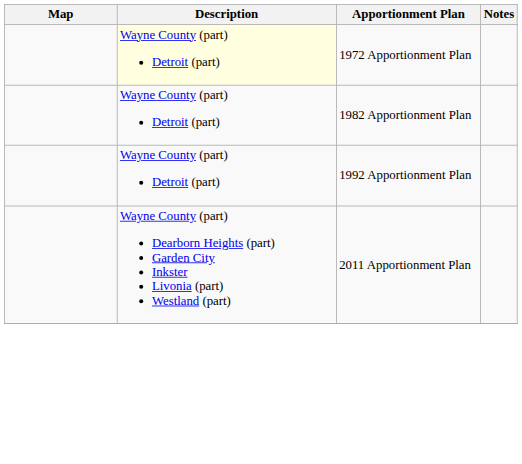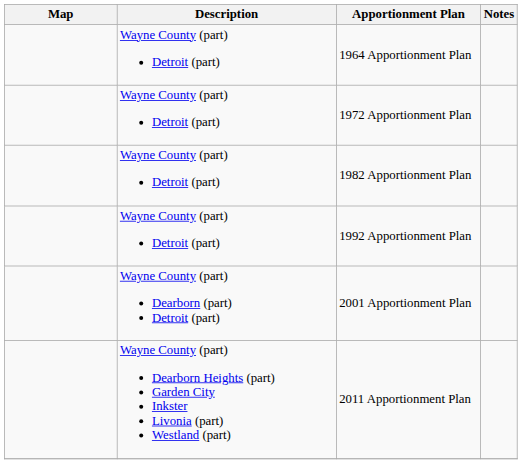 <table class="wikitable sortable">
 <tr>
 <th style="width:100pt;">Map</th>
 <th style="width:200pt;">Description</th>
 <th style="width:130pt;">Apportionment Plan</th>
 <th style="width:15pt;">Notes</th>
 </tr>
 <tr>
 <td></td>
-<td style="background: lightyellow;"><a href='#'>Wayne County</a> (part)<br><ul><li><a href='#'>Detroit</a> (part)</li></ul></td>
+<td><a href='#'>Wayne County</a> (part)<br><ul><li><a href='#'>Detroit</a> (part)</li></ul></td>
+<td>1964 Apportionment Plan</td>
+<td></td>
+</tr>
+<tr>
+<td></td>
+<td><a href='#'>Wayne County</a> (part)<br><ul><li><a href='#'>Detroit</a> (part)</li></ul></td>
 <td>1972 Apportionment Plan</td>
 <td></td>
 </tr>
 <tr>
 <td></td>
 <td><a href='#'>Wayne County</a> (part)<br><ul><li><a href='#'>Detroit</a> (part)</li></ul></td>
 <td>1982 Apportionment Plan</td>
 <td></td>
 </tr>
 <tr>
 <td></td>
 <td><a href='#'>Wayne County</a> (part)<br><ul><li><a href='#'>Detroit</a> (part)</li></ul></td>
 <td>1992 Apportionment Plan</td>
 <td></td>
 </tr>
 <tr>
 <td></td>
+<td><a href='#'>Wayne County</a> (part)<br><ul><li><a href='#'>Dearborn</a> (part)</li><li><a href='#'>Detroit</a> (part)</li></ul></td>
+<td>2001 Apportionment Plan</td>
+<td></td>
+</tr>
+<tr>
+<td></td>
 <td><a href='#'>Wayne County</a> (part)<br><ul><li><a href='#'>Dearborn Heights</a> (part)</li><li><a href='#'>Garden City</a></li><li><a href='#'>Inkster</a></li><li><a href='#'>Livonia</a> (part)</li><li><a href='#'>Westland</a> (part)</li></ul></td>
 <td>2011 Apportionment Plan</td>
 <td></td>
 </tr>
 <tr>
 </tr>
 </table>
